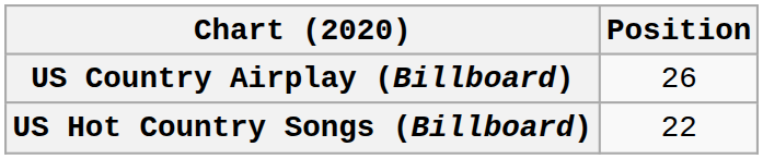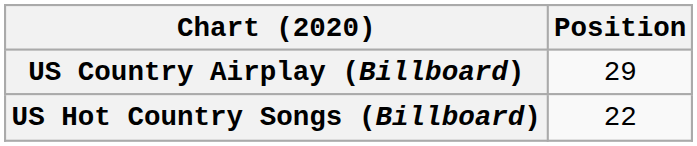 <table class="wikitable sortable plainrowheaders" style="text-align:center">
 <tr>
 <th scope="col">Chart (2020)</th>
 <th scope="col">Position</th>
 </tr>
 <tr>
 <th scope="row">US Country Airplay (<em>Billboard</em>)</th>
-<td>26</td>
+<td>29</td>
 </tr>
 <tr>
 <th scope="row">US Hot Country Songs (<em>Billboard</em>)</th>
 <td>22</td>
 </tr>
 </table>
